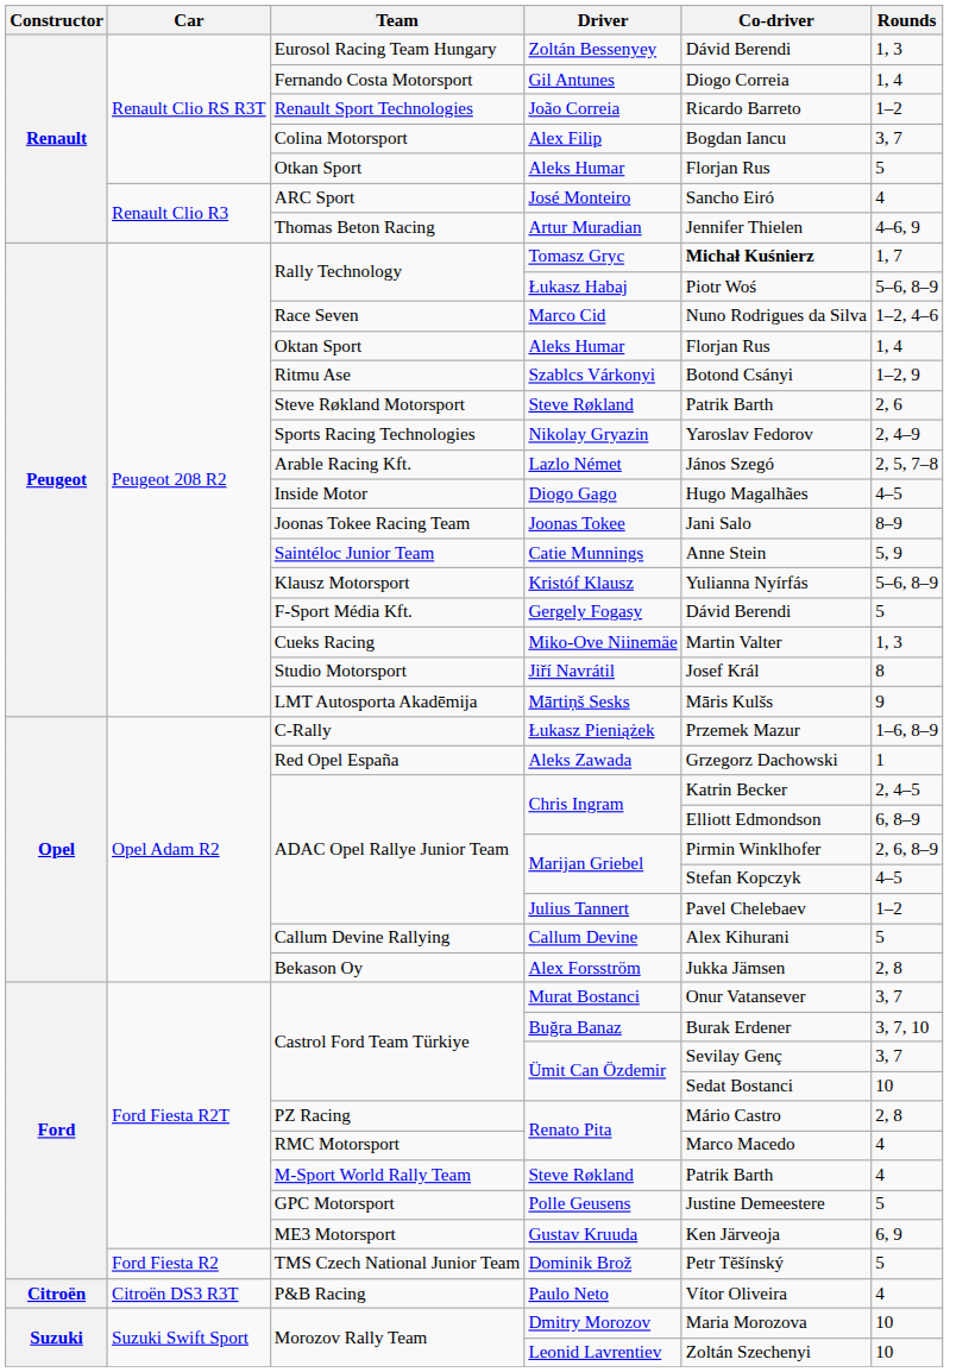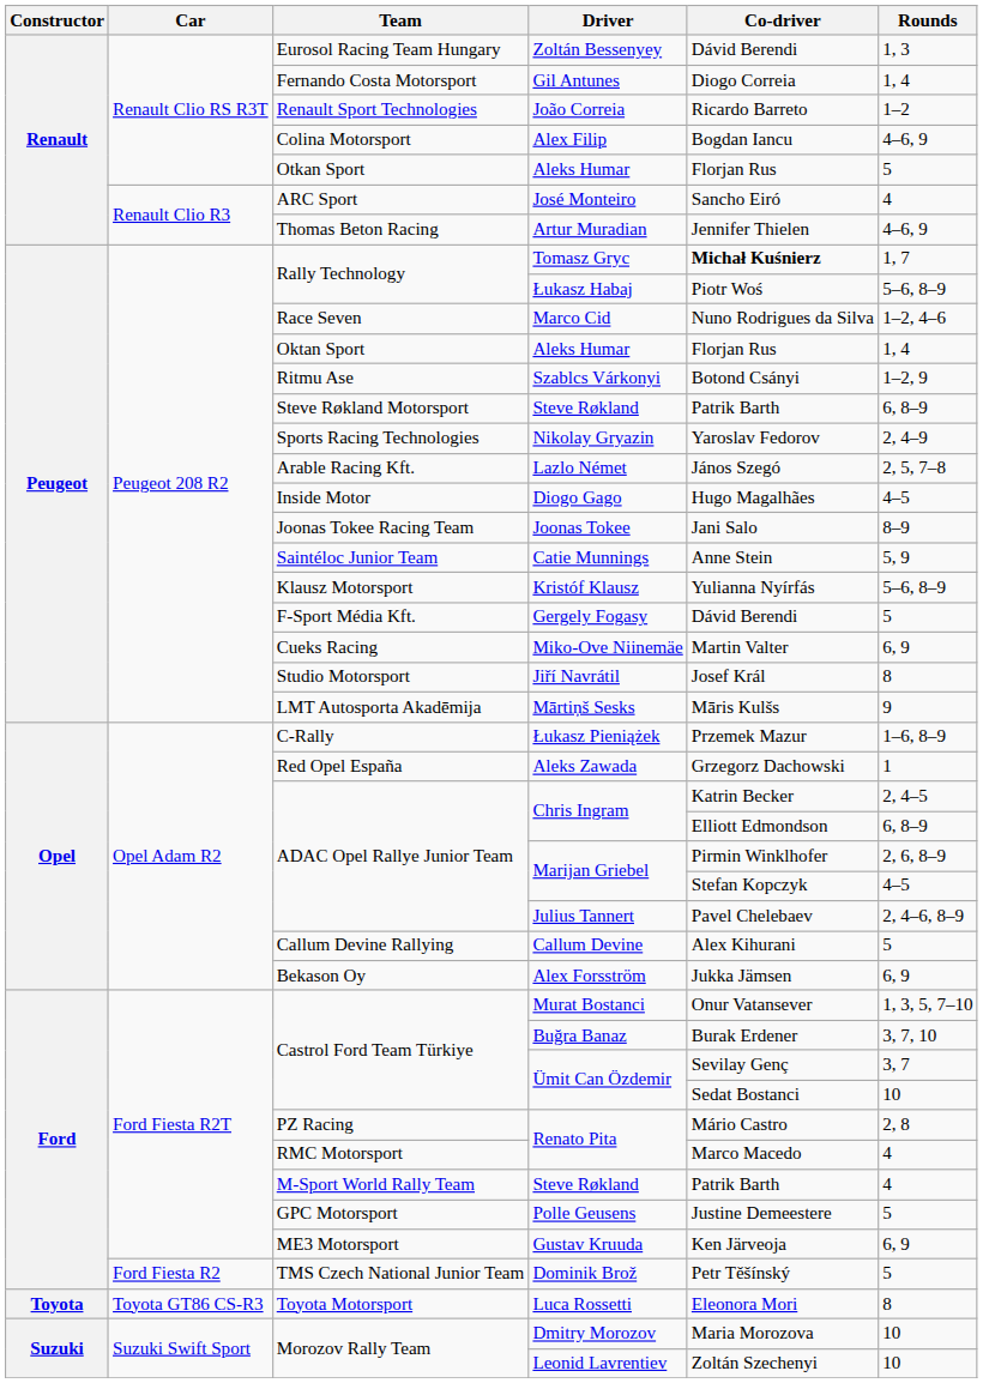 <table class="wikitable" style="font-size: 85%">
 <tr>
 <th>Constructor</th>
 <th>Car</th>
 <th>Team</th>
 <th>Driver</th>
 <th>Co-driver</th>
 <th>Rounds</th>
 </tr>
 <tr>
 <th rowspan=7><a href='#'>Renault</a></th>
 <td rowspan=5><a href='#'>Renault Clio RS R3T</a></td>
 <td> Eurosol Racing Team Hungary</td>
 <td> <a href='#'>Zoltán Bessenyey</a></td>
 <td> Dávid Berendi</td>
 <td>1, 3</td>
 </tr>
 <tr>
 <td> Fernando Costa Motorsport</td>
 <td> <a href='#'>Gil Antunes</a></td>
 <td> Diogo Correia</td>
 <td>1, 4</td>
 </tr>
 <tr>
 <td> <a href='#'>Renault Sport Technologies</a></td>
 <td> <a href='#'>João Correia</a></td>
 <td> Ricardo Barreto</td>
 <td>1–2</td>
 </tr>
 <tr>
 <td> Colina Motorsport</td>
 <td> <a href='#'>Alex Filip</a></td>
 <td> Bogdan Iancu</td>
-<td>3, 7</td>
+<td>4–6, 9</td>
 </tr>
 <tr>
 <td> Otkan Sport</td>
 <td> <a href='#'>Aleks Humar</a></td>
 <td> Florjan Rus</td>
 <td>5</td>
 </tr>
 <tr>
 <td rowspan=2><a href='#'>Renault Clio R3</a></td>
 <td> ARC Sport</td>
 <td> <a href='#'>José Monteiro</a></td>
 <td> Sancho Eiró</td>
 <td>4</td>
 </tr>
 <tr>
 <td> Thomas Beton Racing</td>
 <td> <a href='#'>Artur Muradian</a></td>
 <td> Jennifer Thielen</td>
 <td>4–6, 9</td>
 </tr>
 <tr>
 <th rowspan=16><a href='#'>Peugeot</a></th>
 <td rowspan=16><a href='#'>Peugeot 208 R2</a></td>
 <td rowspan=2> Rally Technology</td>
 <td> <a href='#'>Tomasz Gryc</a></td>
 <td><strong> Michał Kuśnierz</strong></td>
 <td>1, 7</td>
 </tr>
 <tr>
 <td> <a href='#'>Łukasz Habaj</a></td>
 <td> Piotr Woś</td>
 <td>5–6, 8–9</td>
 </tr>
 <tr>
 <td> Race Seven</td>
 <td> <a href='#'>Marco Cid</a></td>
 <td> Nuno Rodrigues da Silva</td>
 <td>1–2, 4–6</td>
 </tr>
 <tr>
 <td> Oktan Sport</td>
 <td> <a href='#'>Aleks Humar</a></td>
 <td> Florjan Rus</td>
 <td>1, 4</td>
 </tr>
 <tr>
 <td> Ritmu Ase</td>
 <td> <a href='#'>Szablcs Várkonyi</a></td>
 <td> Botond Csányi</td>
 <td>1–2, 9</td>
 </tr>
 <tr>
 <td> Steve Røkland Motorsport</td>
 <td> <a href='#'>Steve Røkland</a></td>
 <td> Patrik Barth</td>
-<td>2, 6</td>
+<td>6, 8–9</td>
 </tr>
 <tr>
 <td> Sports Racing Technologies</td>
 <td> <a href='#'>Nikolay Gryazin</a></td>
 <td> Yaroslav Fedorov</td>
 <td>2, 4–9</td>
 </tr>
 <tr>
 <td> Arable Racing Kft.</td>
 <td> <a href='#'>Lazlo Német</a></td>
 <td> János Szegó</td>
 <td>2, 5, 7–8</td>
 </tr>
 <tr>
 <td> Inside Motor</td>
 <td> <a href='#'>Diogo Gago</a></td>
 <td> Hugo Magalhães</td>
 <td>4–5</td>
 </tr>
 <tr>
 <td> Joonas Tokee Racing Team</td>
 <td> <a href='#'>Joonas Tokee</a></td>
 <td> Jani Salo</td>
 <td>8–9</td>
 </tr>
 <tr>
 <td> <a href='#'>Saintéloc Junior Team</a></td>
 <td> <a href='#'>Catie Munnings</a></td>
 <td> Anne Stein</td>
 <td>5, 9</td>
 </tr>
 <tr>
 <td> Klausz Motorsport</td>
 <td> <a href='#'>Kristóf Klausz</a></td>
 <td> Yulianna Nyírfás</td>
 <td>5–6, 8–9</td>
 </tr>
 <tr>
 <td> F-Sport Média Kft.</td>
 <td> <a href='#'>Gergely Fogasy</a></td>
 <td> Dávid Berendi</td>
 <td>5</td>
 </tr>
 <tr>
 <td> Cueks Racing</td>
 <td> <a href='#'>Miko-Ove Niinemäe</a></td>
 <td> Martin Valter</td>
-<td>1, 3</td>
+<td>6, 9</td>
 </tr>
 <tr>
 <td> Studio Motorsport</td>
 <td> <a href='#'>Jiří Navrátil</a></td>
 <td> Josef Král</td>
 <td>8</td>
 </tr>
 <tr>
 <td> LMT Autosporta Akadēmija</td>
 <td> <a href='#'>Mārtiņš Sesks</a></td>
 <td> Māris Kulšs</td>
 <td>9</td>
 </tr>
 <tr>
 <th rowspan=9><a href='#'>Opel</a></th>
 <td rowspan=9><a href='#'>Opel Adam R2</a></td>
 <td> C-Rally</td>
 <td> <a href='#'>Łukasz Pieniążek</a></td>
 <td> Przemek Mazur</td>
 <td>1–6, 8–9</td>
 </tr>
 <tr>
 <td> Red Opel España</td>
 <td> <a href='#'>Aleks Zawada</a></td>
 <td> Grzegorz Dachowski</td>
 <td>1</td>
 </tr>
 <tr>
 <td rowspan=5> ADAC Opel Rallye Junior Team</td>
 <td rowspan=2> <a href='#'>Chris Ingram</a></td>
 <td> Katrin Becker</td>
 <td>2, 4–5</td>
 </tr>
 <tr>
 <td> Elliott Edmondson</td>
 <td>6, 8–9</td>
 </tr>
 <tr>
 <td rowspan=2> <a href='#'>Marijan Griebel</a></td>
 <td> Pirmin Winklhofer</td>
 <td>2, 6, 8–9</td>
 </tr>
 <tr>
 <td> Stefan Kopczyk</td>
 <td>4–5</td>
 </tr>
 <tr>
 <td> <a href='#'>Julius Tannert</a></td>
 <td> Pavel Chelebaev</td>
-<td>1–2</td>
+<td>2, 4–6, 8–9</td>
 </tr>
 <tr>
 <td> Callum Devine Rallying</td>
 <td> <a href='#'>Callum Devine</a></td>
 <td> Alex Kihurani</td>
 <td>5</td>
 </tr>
 <tr>
 <td> Bekason Oy</td>
 <td> <a href='#'>Alex Forsström</a></td>
 <td> Jukka Jämsen</td>
-<td>2, 8</td>
+<td>6, 9</td>
 </tr>
 <tr>
 <th rowspan=10><a href='#'>Ford</a></th>
 <td rowspan=9><a href='#'>Ford Fiesta R2T</a></td>
 <td rowspan=4> Castrol Ford Team Türkiye</td>
 <td> <a href='#'>Murat Bostanci</a></td>
 <td> Onur Vatansever</td>
-<td>3, 7</td>
+<td>1, 3, 5, 7–10</td>
 </tr>
 <tr>
 <td> <a href='#'>Buğra Banaz</a></td>
 <td> Burak Erdener</td>
 <td>3, 7, 10</td>
 </tr>
 <tr>
 <td rowspan=2> <a href='#'>Ümit Can Özdemir</a></td>
 <td> Sevilay Genç</td>
 <td>3, 7</td>
 </tr>
 <tr>
 <td> Sedat Bostanci</td>
 <td>10</td>
 </tr>
 <tr>
 <td> PZ Racing</td>
 <td rowspan=2> <a href='#'>Renato Pita</a></td>
 <td> Mário Castro</td>
 <td>2, 8</td>
 </tr>
 <tr>
 <td> RMC Motorsport</td>
 <td> Marco Macedo</td>
 <td>4</td>
 </tr>
 <tr>
 <td> <a href='#'>M-Sport World Rally Team</a></td>
 <td> <a href='#'>Steve Røkland</a></td>
 <td> Patrik Barth</td>
 <td>4</td>
 </tr>
 <tr>
 <td> GPC Motorsport</td>
 <td> <a href='#'>Polle Geusens</a></td>
 <td> Justine Demeestere</td>
 <td>5</td>
 </tr>
 <tr>
 <td> ME3 Motorsport</td>
 <td> <a href='#'>Gustav Kruuda</a></td>
 <td> Ken Järveoja</td>
 <td>6, 9</td>
 </tr>
 <tr>
 <td><a href='#'>Ford Fiesta R2</a></td>
 <td> TMS Czech National Junior Team</td>
 <td> <a href='#'>Dominik Brož</a></td>
 <td> Petr Těšínský</td>
 <td>5</td>
 </tr>
 <tr>
-<th><a href='#'>Citroën</a></th>
-<td><a href='#'>Citroën DS3 R3T</a></td>
-<td> P&B Racing</td>
-<td> <a href='#'>Paulo Neto</a></td>
-<td> Vítor Oliveira</td>
-<td>4</td>
+<th><a href='#'>Toyota</a></th>
+<td><a href='#'>Toyota GT86 CS-R3</a></td>
+<td> <a href='#'>Toyota Motorsport</a></td>
+<td> <a href='#'>Luca Rossetti</a></td>
+<td> <a href='#'>Eleonora Mori</a></td>
+<td>8</td>
 </tr>
 <tr>
 <th rowspan="2"><a href='#'>Suzuki</a></th>
 <td rowspan="2"><a href='#'>Suzuki Swift Sport</a></td>
 <td rowspan="2"> Morozov Rally Team</td>
 <td> <a href='#'>Dmitry Morozov</a></td>
 <td> Maria Morozova</td>
 <td>10</td>
 </tr>
 <tr>
 <td> <a href='#'>Leonid Lavrentiev</a></td>
 <td> Zoltán Szechenyi</td>
 <td>10</td>
 </tr>
 <tr>
 </tr>
 </table>
